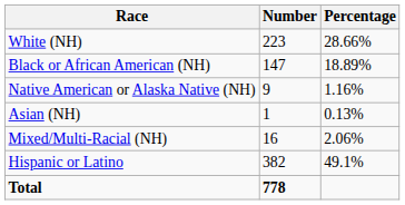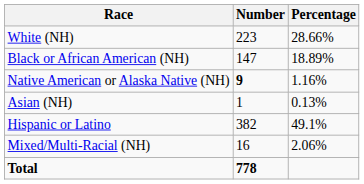 <table class="wikitable">
 <tr>
 <th>Race</th>
 <th>Number</th>
 <th>Percentage</th>
 </tr>
 <tr>
 <td><a href='#'>White</a> (NH)</td>
 <td>223</td>
 <td>28.66%</td>
 </tr>
 <tr>
 <td><a href='#'>Black or African American</a> (NH)</td>
 <td>147</td>
 <td>18.89%</td>
 </tr>
 <tr>
 <td><a href='#'>Native American</a> or <a href='#'>Alaska Native</a> (NH)</td>
-<td>9</td>
+<td><strong>9</strong></td>
 <td>1.16%</td>
 </tr>
 <tr>
 <td><a href='#'>Asian</a> (NH)</td>
 <td>1</td>
 <td>0.13%</td>
 </tr>
 <tr>
+<td><a href='#'>Hispanic or Latino</a></td>
+<td>382</td>
+<td>49.1%</td>
+</tr>
+<tr>
 <td><a href='#'>Mixed/Multi-Racial</a> (NH)</td>
 <td>16</td>
 <td>2.06%</td>
-</tr>
-<tr>
-<td><a href='#'>Hispanic or Latino</a></td>
-<td>382</td>
-<td>49.1%</td>
 </tr>
 <tr>
 <td><strong>Total</strong></td>
 <td><strong>778</strong></td>
 <td></td>
 </tr>
 </table>
